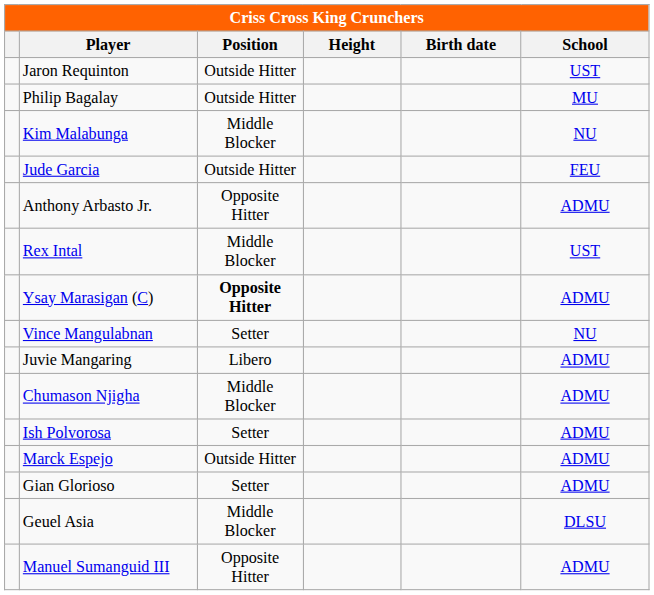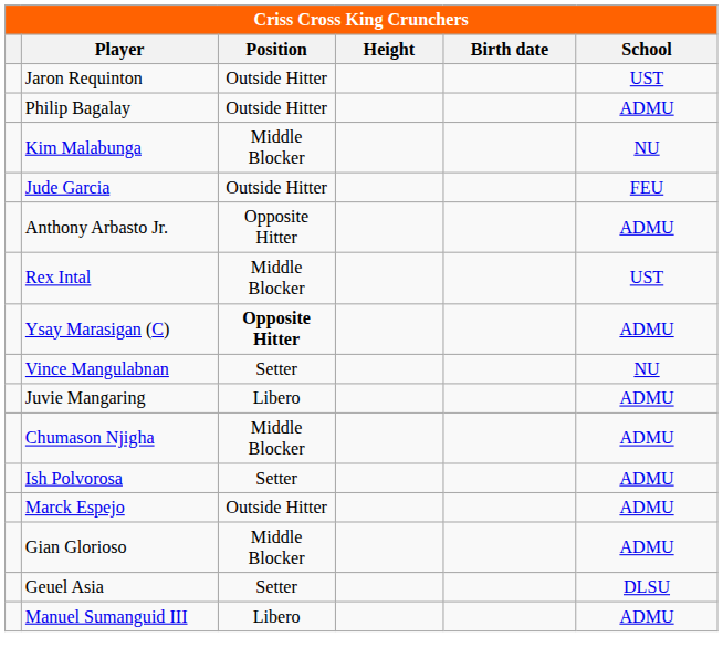 <table class="wikitable sortable" style="font-size:95%; text-align:left;">
 <tr>
 <th colspan="7" style= "background:#FF6201; color:white; text-align: center"><strong>Criss Cross King Crunchers</strong></th>
 </tr>
 <tr style="background:#FFFFFF;">
 <th style= "align=center; width:1em;"></th>
 <th style= "align=center;width:17em;">Player</th>
 <th style= "align=center; width:9em;">Position</th>
 <th style= "align=center; width:9em;">Height</th>
 <th style= "align=center; width:13em;">Birth date</th>
 <th style= "align=center; width:13em;">School</th>
 </tr>
 <tr align=center>
 <td></td>
 <td align=left> Jaron Requinton</td>
 <td>Outside Hitter</td>
 <td></td>
 <td align=right></td>
 <td><a href='#'>UST</a></td>
 </tr>
 <tr align=center>
 <td></td>
 <td align=left> Philip Bagalay</td>
 <td>Outside Hitter</td>
 <td></td>
 <td></td>
-<td><a href='#'>MU</a></td>
+<td><a href='#'>ADMU</a></td>
 </tr>
 <tr align=center>
 <td></td>
 <td align=left> <a href='#'>Kim Malabunga</a></td>
 <td>Middle Blocker</td>
 <td></td>
 <td align=right></td>
 <td><a href='#'>NU</a></td>
 </tr>
 <tr align=center>
 <td></td>
 <td align=left> <a href='#'>Jude Garcia</a></td>
 <td>Outside Hitter</td>
 <td></td>
 <td align=right></td>
 <td><a href='#'>FEU</a></td>
 </tr>
 <tr align=center>
 <td></td>
 <td align=left> Anthony Arbasto Jr.</td>
 <td>Opposite Hitter</td>
 <td></td>
 <td align=right></td>
 <td><a href='#'>ADMU</a></td>
 </tr>
 <tr align=center>
 <td></td>
 <td align=left> <a href='#'>Rex Intal</a></td>
 <td>Middle Blocker</td>
 <td></td>
 <td align=right></td>
 <td><a href='#'>UST</a></td>
 </tr>
 <tr align=center>
 <td></td>
 <td align=left> <a href='#'>Ysay Marasigan</a> (<a href='#'>C</a>)</td>
 <td><strong>Opposite Hitter</strong></td>
 <td></td>
 <td align=right></td>
 <td><a href='#'>ADMU</a></td>
 </tr>
 <tr align=center>
 <td></td>
 <td align=left> <a href='#'>Vince Mangulabnan</a></td>
 <td>Setter</td>
 <td></td>
 <td align=right></td>
 <td><a href='#'>NU</a></td>
 </tr>
 <tr align=center>
 <td></td>
 <td align=left> Juvie Mangaring</td>
 <td>Libero</td>
 <td></td>
 <td></td>
 <td><a href='#'>ADMU</a></td>
 </tr>
 <tr align=center>
 <td></td>
 <td align=left> <a href='#'>Chumason Njigha</a></td>
 <td>Middle Blocker</td>
 <td></td>
 <td align=right></td>
 <td><a href='#'>ADMU</a></td>
 </tr>
 <tr align=center>
 <td></td>
 <td align=left> <a href='#'>Ish Polvorosa</a></td>
 <td>Setter</td>
 <td></td>
 <td align=right></td>
 <td><a href='#'>ADMU</a></td>
 </tr>
 <tr align=center>
 <td></td>
 <td align=left> <a href='#'>Marck Espejo</a></td>
 <td>Outside Hitter</td>
 <td></td>
 <td align=right></td>
 <td><a href='#'>ADMU</a></td>
 </tr>
 <tr align=center>
 <td></td>
 <td align=left> Gian Glorioso</td>
-<td>Setter</td>
+<td>Middle Blocker</td>
 <td></td>
 <td></td>
 <td><a href='#'>ADMU</a></td>
 </tr>
 <tr align=center>
 <td></td>
 <td align=left> Geuel Asia</td>
-<td>Middle Blocker</td>
+<td>Setter</td>
 <td></td>
 <td align=right></td>
 <td><a href='#'>DLSU</a></td>
 </tr>
 <tr align=center>
 <td></td>
 <td align=left> <a href='#'>Manuel Sumanguid III</a></td>
-<td>Opposite Hitter</td>
+<td>Libero</td>
 <td></td>
 <td align=right></td>
 <td><a href='#'>ADMU</a></td>
 </tr>
 </table>
